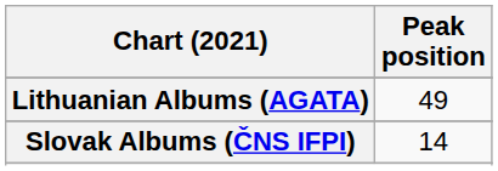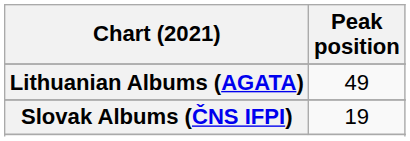 <table class="wikitable sortable plainrowheaders" style="text-align:center">
 <tr>
 <th scope="col">Chart (2021)</th>
 <th scope="col">Peak<br>position</th>
 </tr>
 <tr>
 </tr>
 <tr>
 </tr>
 <tr>
 </tr>
 <tr>
 </tr>
 <tr>
 </tr>
 <tr>
 </tr>
 <tr>
 </tr>
 <tr>
 </tr>
 <tr>
 </tr>
 <tr>
 </tr>
 <tr>
 </tr>
 <tr>
 </tr>
 <tr>
 <th scope="row">Lithuanian Albums (<a href='#'>AGATA</a>)</th>
 <td>49</td>
 </tr>
 <tr>
 </tr>
 <tr>
 </tr>
 <tr>
 </tr>
 <tr>
 </tr>
 <tr>
 </tr>
 <tr>
 <th scope="row">Slovak Albums (<a href='#'>ČNS IFPI</a>)</th>
-<td>14</td>
+<td>19</td>
 </tr>
 <tr>
 </tr>
 <tr>
 </tr>
 <tr>
 </tr>
 <tr>
 </tr>
 </table>
